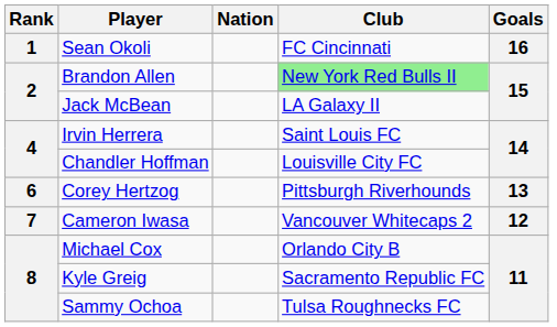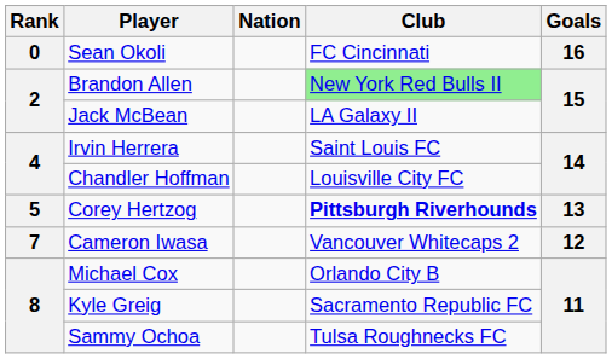 <table class="wikitable">
 <tr>
 <th>Rank</th>
 <th>Player</th>
 <th>Nation</th>
 <th>Club</th>
 <th>Goals</th>
 </tr>
 <tr>
-<th rowspan=1>1</th>
+<th rowspan=1>0</th>
 <td><a href='#'>Sean Okoli</a></td>
 <td></td>
 <td><a href='#'>FC Cincinnati</a></td>
 <th rowspan=1 style=text-align:center;>16</th>
 </tr>
 <tr>
 <th rowspan=2>2</th>
 <td><a href='#'>Brandon Allen</a></td>
 <td></td>
 <td style="background: lightgreen;"><a href='#'>New York Red Bulls II</a></td>
 <th rowspan=2 style=text-align:center;>15</th>
 </tr>
 <tr>
 <td><a href='#'>Jack McBean</a></td>
 <td></td>
 <td><a href='#'>LA Galaxy II</a></td>
 </tr>
 <tr>
 <th rowspan=2>4</th>
 <td><a href='#'>Irvin Herrera</a></td>
 <td></td>
 <td><a href='#'>Saint Louis FC</a></td>
 <th rowspan=2>14</th>
 </tr>
 <tr>
 <td><a href='#'>Chandler Hoffman</a></td>
 <td></td>
 <td><a href='#'>Louisville City FC</a></td>
 </tr>
 <tr>
-<th>6</th>
+<th>5</th>
 <td><a href='#'>Corey Hertzog</a></td>
 <td></td>
-<td><a href='#'>Pittsburgh Riverhounds</a></td>
+<td><strong><a href='#'>Pittsburgh Riverhounds</a></strong></td>
 <th style=text-align:center;>13</th>
 </tr>
 <tr>
 <th>7</th>
 <td><a href='#'>Cameron Iwasa</a></td>
 <td></td>
 <td><a href='#'>Vancouver Whitecaps 2</a></td>
 <th style=text-align:center;>12</th>
 </tr>
 <tr>
 <th rowspan=3>8</th>
 <td><a href='#'>Michael Cox</a></td>
 <td></td>
 <td><a href='#'>Orlando City B</a></td>
 <th rowspan=3 style=text-align:center;>11</th>
 </tr>
 <tr>
 <td><a href='#'>Kyle Greig</a></td>
 <td></td>
 <td><a href='#'>Sacramento Republic FC</a></td>
 </tr>
 <tr>
 <td><a href='#'>Sammy Ochoa</a></td>
 <td></td>
 <td><a href='#'>Tulsa Roughnecks FC</a></td>
 </tr>
 </table>
